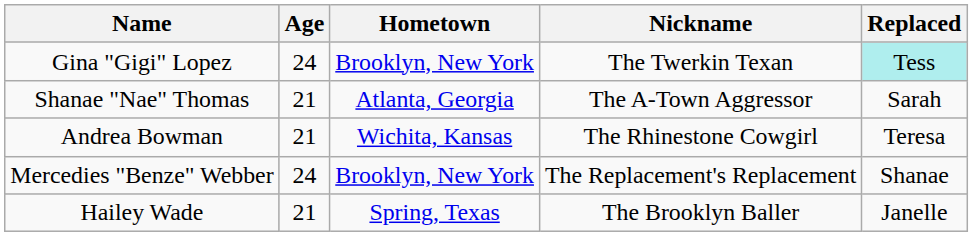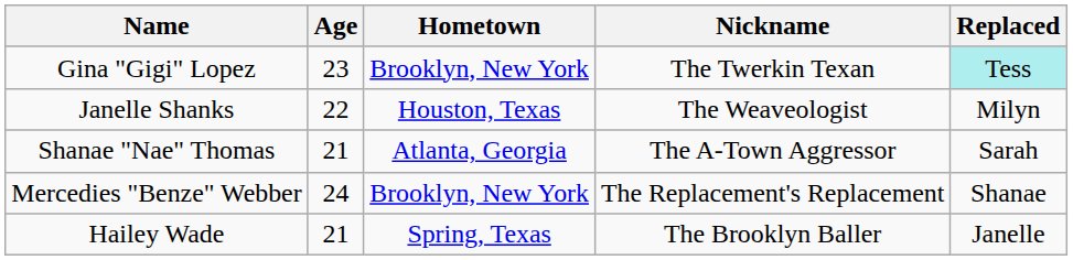 <table class="wikitable sortable plainrowheaders" style="text-align:center;">
 <tr>
 <th scope="col">Name</th>
 <th scope="col">Age</th>
 <th scope="col">Hometown</th>
 <th scope="col">Nickname</th>
 <th scope="col">Replaced</th>
 </tr>
 <tr>
 <td scope="row">Gina "Gigi" Lopez</td>
-<td>24</td>
+<td>23</td>
 <td><a href='#'>Brooklyn, New York</a></td>
 <td>The Twerkin Texan</td>
 <td style="background: paleturquoise;">Tess</td>
+</tr>
+<tr>
+<td scope="row">Janelle Shanks</td>
+<td>22</td>
+<td><a href='#'>Houston, Texas</a></td>
+<td>The  Weaveologist</td>
+<td>Milyn</td>
 </tr>
 <tr>
 <td scope="row">Shanae "Nae" Thomas</td>
 <td>21</td>
 <td><a href='#'>Atlanta, Georgia</a></td>
 <td>The A-Town Aggressor</td>
 <td>Sarah</td>
-</tr>
-<tr>
-<td scope="row">Andrea Bowman</td>
-<td>21</td>
-<td><a href='#'>Wichita, Kansas</a></td>
-<td>The Rhinestone Cowgirl</td>
-<td>Teresa</td>
 </tr>
 <tr>
 <td scope="row">Mercedies "Benze" Webber</td>
 <td>24</td>
 <td><a href='#'>Brooklyn, New York</a></td>
 <td>The Replacement's Replacement</td>
 <td>Shanae</td>
 </tr>
 <tr>
 <td scope="row">Hailey Wade</td>
 <td>21</td>
 <td><a href='#'>Spring, Texas</a></td>
 <td>The Brooklyn Baller</td>
 <td>Janelle</td>
 </tr>
 </table>
